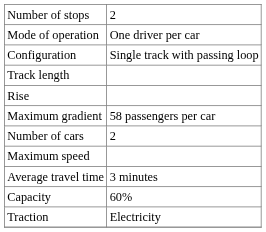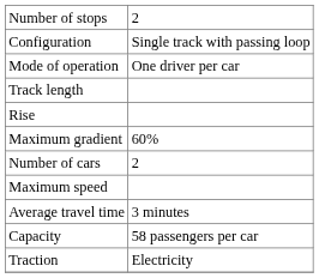 <table border="1" cellspacing="0" cellpadding="3" style="border-collapse:collapse; font-size:95%; margin-right:10px; margin-bottom:5px;">
 <tr>
 <td>Number of stops</td>
 <td>2</td>
 </tr>
 <tr>
+<td>Configuration</td>
+<td>Single track with passing loop</td>
+</tr>
+<tr>
 <td>Mode of operation</td>
 <td>One driver per car</td>
-</tr>
-<tr>
-<td>Configuration</td>
-<td>Single track with passing loop</td>
 </tr>
 <tr>
 <td>Track length</td>
 <td></td>
 </tr>
 <tr>
 <td>Rise</td>
 <td></td>
 </tr>
 <tr>
 <td>Maximum gradient</td>
-<td>58 passengers per car</td>
+<td>60%</td>
 </tr>
 <tr>
 <td>Number of cars</td>
 <td>2</td>
 </tr>
 <tr>
 <td>Maximum speed</td>
 <td></td>
 </tr>
 <tr>
 <td>Average travel time</td>
 <td>3 minutes</td>
 </tr>
 <tr>
 <td>Capacity</td>
-<td>60%</td>
+<td>58 passengers per car</td>
 </tr>
 <tr>
 <td>Traction</td>
 <td>Electricity</td>
 </tr>
 <tr>
 </tr>
 </table>
